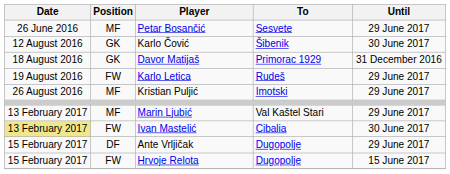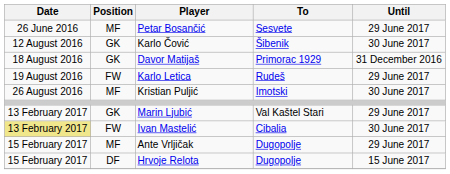 <table class="wikitable" style="text-align: center;">
 <tr>
 <th width=130>Date</th>
 <th width=60>Position</th>
 <th width=180>Player</th>
 <th width=150>To</th>
 <th width=140>Until</th>
 </tr>
 <tr>
 <td>26 June 2016</td>
 <td>MF</td>
 <td style="text-align:left;"> <a href='#'>Petar Bosančić</a></td>
 <td style="text-align:left;"><a href='#'>Sesvete</a></td>
 <td>29 June 2017</td>
 </tr>
 <tr>
 <td>12 August 2016</td>
 <td>GK</td>
 <td style="text-align:left;"> Karlo Čović</td>
 <td style="text-align:left;"><a href='#'>Šibenik</a></td>
 <td>30 June 2017</td>
 </tr>
 <tr>
 <td>18 August 2016</td>
 <td>GK</td>
 <td style="text-align:left;"> <a href='#'>Davor Matijaš</a></td>
 <td style="text-align:left;"><a href='#'>Primorac 1929</a></td>
 <td>31 December 2016</td>
 </tr>
 <tr>
 <td>19 August 2016</td>
 <td>FW</td>
 <td style="text-align:left;"> <a href='#'>Karlo Letica</a></td>
 <td style="text-align:left;"><a href='#'>Rudeš</a></td>
 <td>29 June 2017</td>
 </tr>
 <tr>
 <td>26 August 2016</td>
 <td>MF</td>
 <td style="text-align:left;"> Kristian Puljić</td>
 <td style="text-align:left;"><a href='#'>Imotski</a></td>
-<td>29 June 2017</td>
+<td>30 June 2017</td>
 </tr>
 <tr style="color:#CCCCCC;background-color:#CCCCCC">
 <td colspan="6"></td>
 </tr>
 <tr>
 <td>13 February 2017</td>
-<td>MF</td>
+<td>GK</td>
 <td style="text-align:left;"> <a href='#'>Marin Ljubić</a></td>
 <td style="text-align:left;">Val Kaštel Stari</td>
 <td>29 June 2017</td>
 </tr>
 <tr>
 <td style="background: khaki;">13 February 2017</td>
 <td>FW</td>
 <td style="text-align:left;"> <a href='#'>Ivan Mastelić</a></td>
 <td style="text-align:left;"><a href='#'>Cibalia</a></td>
 <td>30 June 2017</td>
 </tr>
 <tr>
 <td>15 February 2017</td>
-<td>DF</td>
+<td>MF</td>
 <td style="text-align:left;"> Ante Vrljičak</td>
 <td style="text-align:left;"><a href='#'>Dugopolje</a></td>
 <td>29 June 2017</td>
 </tr>
 <tr>
 <td>15 February 2017</td>
-<td>FW</td>
+<td>DF</td>
 <td style="text-align:left;"> <a href='#'>Hrvoje Relota</a></td>
 <td style="text-align:left;"><a href='#'>Dugopolje</a></td>
 <td>15 June 2017</td>
 </tr>
 <tr>
 </tr>
 </table>
